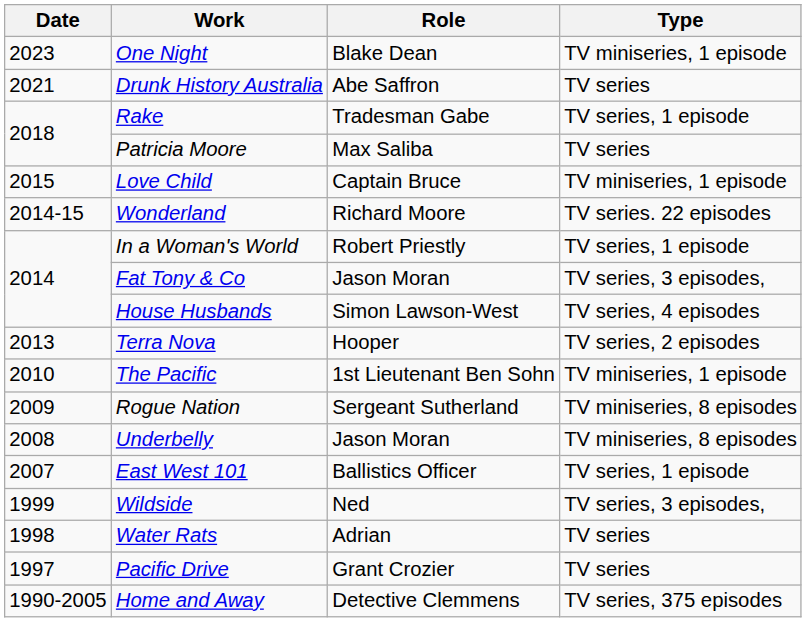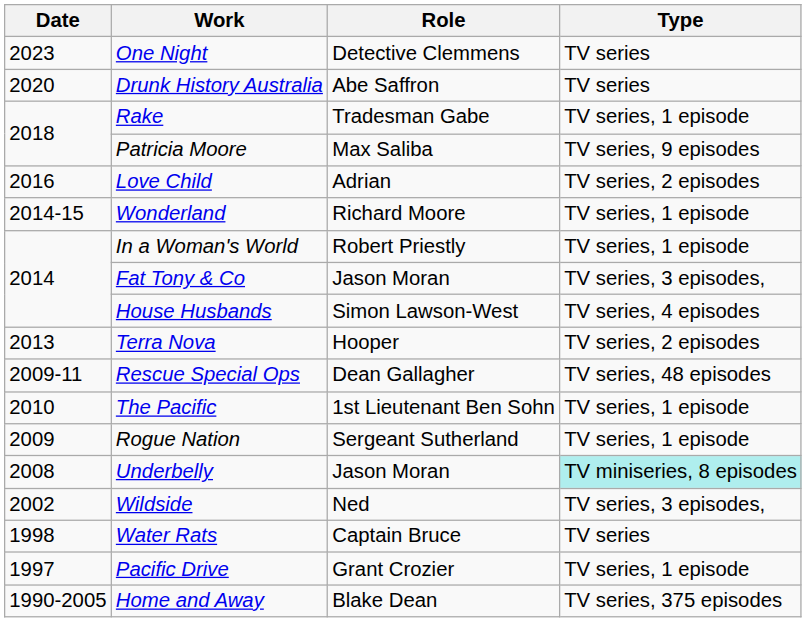 <table class="wikitable">
 <tr>
 <th>Date</th>
 <th>Work</th>
 <th>Role</th>
 <th>Type</th>
 </tr>
 <tr>
 <td>2023</td>
 <td><em><a href='#'>One Night</a></em></td>
-<td>Blake Dean</td>
-<td>TV miniseries, 1 episode</td>
+<td>Detective Clemmens</td>
+<td>TV series</td>
 </tr>
 <tr>
-<td>2021</td>
+<td>2020</td>
 <td><em><a href='#'>Drunk History Australia</a></em></td>
 <td>Abe Saffron</td>
 <td>TV series</td>
 </tr>
 <tr>
 <td rowspan="2">2018</td>
 <td><em><a href='#'>Rake</a></em></td>
 <td>Tradesman Gabe</td>
 <td>TV series, 1 episode</td>
 </tr>
 <tr>
 <td><em>Patricia Moore</em></td>
 <td>Max Saliba</td>
-<td>TV series</td>
+<td>TV series, 9 episodes</td>
 </tr>
 <tr>
-<td>2015</td>
+<td>2016</td>
 <td><em><a href='#'>Love Child</a></em></td>
-<td>Captain Bruce</td>
-<td>TV miniseries, 1 episode</td>
+<td>Adrian</td>
+<td>TV series, 2 episodes</td>
 </tr>
 <tr>
 <td>2014-15</td>
 <td><em><a href='#'>Wonderland</a></em></td>
 <td>Richard Moore</td>
-<td>TV series. 22 episodes</td>
+<td>TV series, 1 episode</td>
 </tr>
 <tr>
 <td rowspan="3">2014</td>
 <td><em>In a Woman's World</em></td>
 <td>Robert Priestly</td>
 <td>TV series, 1 episode</td>
 </tr>
 <tr>
 <td><em><a href='#'>Fat Tony & Co</a></em></td>
 <td>Jason Moran</td>
 <td>TV series, 3 episodes,</td>
 </tr>
 <tr>
 <td><em><a href='#'>House Husbands</a></em></td>
 <td>Simon Lawson-West</td>
 <td>TV series, 4 episodes</td>
 </tr>
 <tr>
 <td>2013</td>
 <td><em><a href='#'>Terra Nova</a></em></td>
 <td>Hooper</td>
 <td>TV series, 2 episodes</td>
 </tr>
 <tr>
+<td>2009-11</td>
+<td><em><a href='#'>Rescue Special Ops</a></em></td>
+<td>Dean Gallagher</td>
+<td>TV series, 48 episodes</td>
+</tr>
+<tr>
 <td>2010</td>
 <td><em><a href='#'>The Pacific</a></em></td>
 <td>1st Lieutenant Ben Sohn</td>
-<td>TV miniseries, 1 episode</td>
+<td>TV series, 1 episode</td>
 </tr>
 <tr>
 <td>2009</td>
 <td><em>Rogue Nation</em></td>
 <td>Sergeant Sutherland</td>
-<td>TV miniseries, 8 episodes</td>
+<td>TV series, 1 episode</td>
 </tr>
 <tr>
 <td>2008</td>
 <td><em><a href='#'>Underbelly</a></em></td>
 <td>Jason Moran</td>
-<td>TV miniseries, 8 episodes</td>
+<td style="background: paleturquoise;">TV miniseries, 8 episodes</td>
 </tr>
 <tr>
-<td>2007</td>
-<td><em><a href='#'>East West 101</a></em></td>
-<td>Ballistics Officer</td>
-<td>TV series, 1 episode</td>
-</tr>
-<tr>
-<td>1999</td>
+<td>2002</td>
 <td><em><a href='#'>Wildside</a></em></td>
 <td>Ned</td>
 <td>TV series, 3 episodes,</td>
 </tr>
 <tr>
 <td>1998</td>
 <td><em><a href='#'>Water Rats</a></em></td>
-<td>Adrian</td>
+<td>Captain Bruce</td>
 <td>TV series</td>
 </tr>
 <tr>
 <td>1997</td>
 <td><em><a href='#'>Pacific Drive</a></em></td>
 <td>Grant Crozier</td>
-<td>TV series</td>
+<td>TV series, 1 episode</td>
 </tr>
 <tr>
 <td>1990-2005</td>
 <td><em><a href='#'>Home and Away</a></em></td>
-<td>Detective Clemmens</td>
+<td>Blake Dean</td>
 <td>TV series, 375 episodes</td>
 </tr>
 </table>
